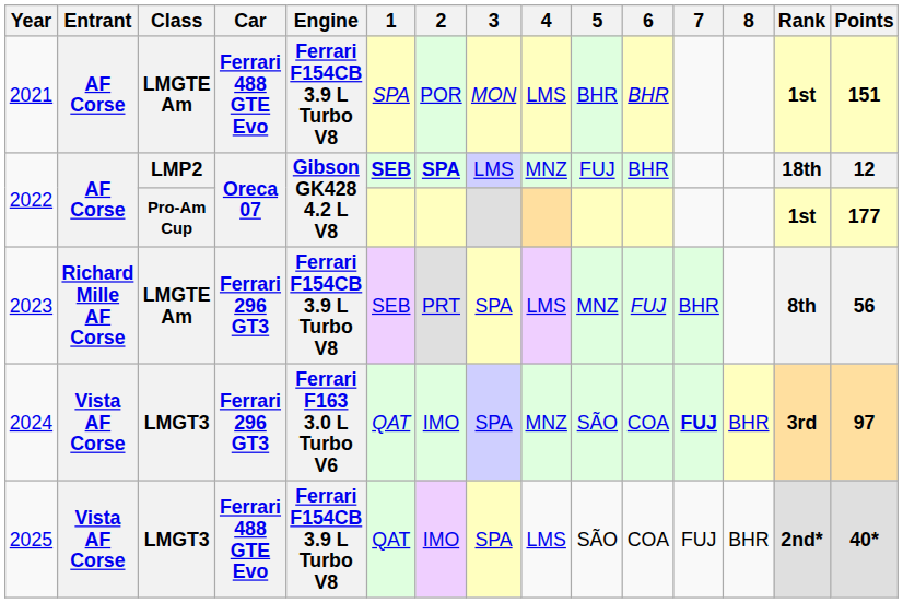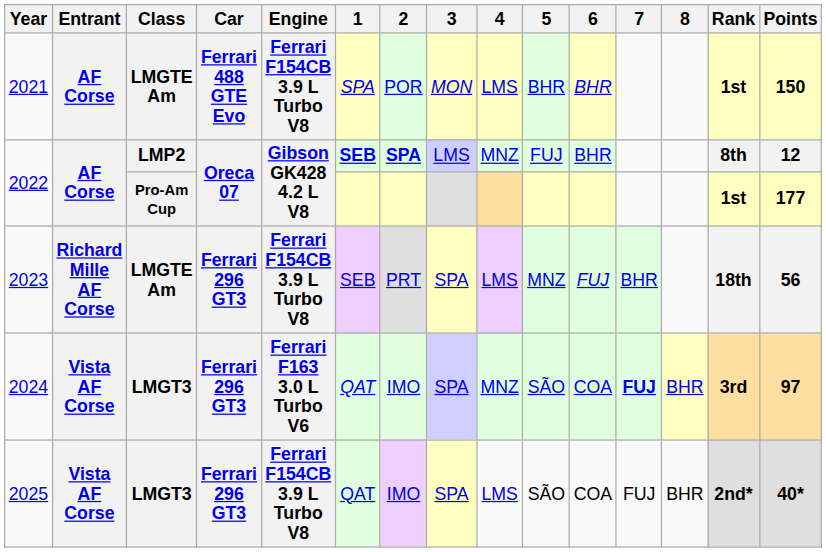 <table class="wikitable" style="text-align:center; font-size:90%">
 <tr>
 <th>Year</th>
 <th>Entrant</th>
 <th>Class</th>
 <th>Car</th>
 <th>Engine</th>
 <th>1</th>
 <th>2</th>
 <th>3</th>
 <th>4</th>
 <th>5</th>
 <th>6</th>
 <th>7</th>
 <th>8</th>
 <th>Rank</th>
 <th>Points</th>
 </tr>
 <tr>
 <td><a href='#'>2021</a></td>
 <th><a href='#'>AF Corse</a></th>
 <th>LMGTE Am</th>
 <th><a href='#'>Ferrari 488 GTE Evo</a></th>
 <th><a href='#'>Ferrari</a> <a href='#'>F154CB</a> 3.9 L Turbo V8</th>
 <td style="background:#FFFFBF;"><em><a href='#'>SPA</a></em><br></td>
 <td style="background:#DFFFDF;"><a href='#'>POR</a><br></td>
 <td style="background:#FFFFBF;"><em><a href='#'>MON</a></em><br></td>
 <td style="background:#FFFFBF;"><a href='#'>LMS</a><br></td>
 <td style="background:#DFFFDF;"><a href='#'>BHR</a><br></td>
 <td style="background:#FFFFBF;"><em><a href='#'>BHR</a></em><br></td>
 <td></td>
 <td></td>
 <th style="background:#FFFFBF;">1st</th>
-<th style="background:#FFFFBF;">151</th>
+<th style="background:#FFFFBF;">150</th>
 </tr>
 <tr>
 <td rowspan="2"><a href='#'>2022</a></td>
 <th rowspan="2"><a href='#'>AF Corse</a></th>
 <th>LMP2</th>
 <th rowspan="2"><a href='#'>Oreca 07</a></th>
 <th rowspan="2"><a href='#'>Gibson</a> GK428 4.2 L V8</th>
 <td style="background:#DFFFDF;"><strong><a href='#'>SEB</a></strong><br></td>
 <td style="background:#DFFFDF;"><strong><a href='#'>SPA</a></strong><br></td>
 <td style="background:#CFCFFF;"><a href='#'>LMS</a><br></td>
 <td style="background:#DFFFDF;"><a href='#'>MNZ</a><br></td>
 <td style="background:#DFFFDF;"><a href='#'>FUJ</a><br></td>
 <td style="background:#DFFFDF;"><a href='#'>BHR</a><br></td>
 <td></td>
 <td></td>
-<th>18th</th>
+<th>8th</th>
 <th>12</th>
 </tr>
 <tr>
 <th><small>Pro-Am Cup</small></th>
 <td style="background:#FFFFBF;"></td>
 <td style="background:#FFFFBF;"></td>
 <td style="background:#DFDFDF;"></td>
 <td style="background:#FFDF9F;"></td>
 <td style="background:#FFFFBF;"></td>
 <td style="background:#FFFFBF;"></td>
 <td></td>
 <td></td>
 <th style="background:#FFFFBF;">1st</th>
 <th style="background:#FFFFBF;">177</th>
 </tr>
 <tr>
 <td><a href='#'>2023</a></td>
 <th><a href='#'>Richard Mille AF Corse</a></th>
 <th>LMGTE Am</th>
 <th><a href='#'>Ferrari 296 GT3</a></th>
 <th><a href='#'>Ferrari</a> <a href='#'>F154CB</a> 3.9 L Turbo V8</th>
 <td style="background:#EFCFFF;"><a href='#'>SEB</a><br></td>
 <td style="background:#DFDFDF;"><a href='#'>PRT</a><br></td>
 <td style="background:#FFFFBF;"><a href='#'>SPA</a><br></td>
 <td style="background:#EFCFFF;"><a href='#'>LMS</a><br></td>
 <td style="background:#DFFFDF;"><a href='#'>MNZ</a><br></td>
 <td style="background:#DFFFDF;"><em><a href='#'>FUJ</a></em><br></td>
 <td style="background:#DFFFDF;"><a href='#'>BHR</a><br></td>
 <td></td>
-<th>8th</th>
+<th>18th</th>
 <th>56</th>
 </tr>
 <tr>
 <td><a href='#'>2024</a></td>
 <th><a href='#'>Vista AF Corse</a></th>
 <th>LMGT3</th>
 <th><a href='#'>Ferrari 296 GT3</a></th>
 <th><a href='#'>Ferrari</a> <a href='#'>F163</a> 3.0 L Turbo V6</th>
 <td style="background:#DFFFDF;"><em><a href='#'>QAT</a></em><br></td>
 <td style="background:#DFFFDF;"><a href='#'>IMO</a><br></td>
 <td style="background:#CFCFFF;"><a href='#'>SPA</a><br></td>
 <td style="background:#DFFFDF;"><a href='#'>MNZ</a><br></td>
 <td style="background:#DFFFDF;"><a href='#'>SÃO</a><br></td>
 <td style="background:#DFFFDF;"><a href='#'>COA</a><br></td>
 <td style="background:#DFFFDF;"><strong><a href='#'>FUJ</a></strong><br></td>
 <td style="background:#FFFFBF;"><a href='#'>BHR</a><br></td>
 <th style="background:#FFDF9F;">3rd</th>
 <th style="background:#FFDF9F;">97</th>
 </tr>
 <tr>
 <td><a href='#'>2025</a></td>
 <th><a href='#'>Vista AF Corse</a></th>
 <th>LMGT3</th>
-<th><a href='#'>Ferrari 488 GTE Evo</a></th>
+<th><a href='#'>Ferrari 296 GT3</a></th>
 <th><a href='#'>Ferrari</a> <a href='#'>F154CB</a> 3.9 L Turbo V8</th>
 <td style="background:#DFFFDF;"><a href='#'>QAT</a><br></td>
 <td style="background:#EFCFFF;"><a href='#'>IMO</a><br></td>
 <td style="background:#FFFFBF;"><a href='#'>SPA</a><br></td>
 <td style="background:#;"><a href='#'>LMS</a><br></td>
 <td style="background:#;">SÃO<br></td>
 <td style="background:#;">COA<br></td>
 <td style="background:#;">FUJ<br></td>
 <td style="background:#;">BHR<br></td>
 <th style="background:#DFDFDF;">2nd*</th>
 <th style="background:#DFDFDF;">40*</th>
 </tr>
 </table>
